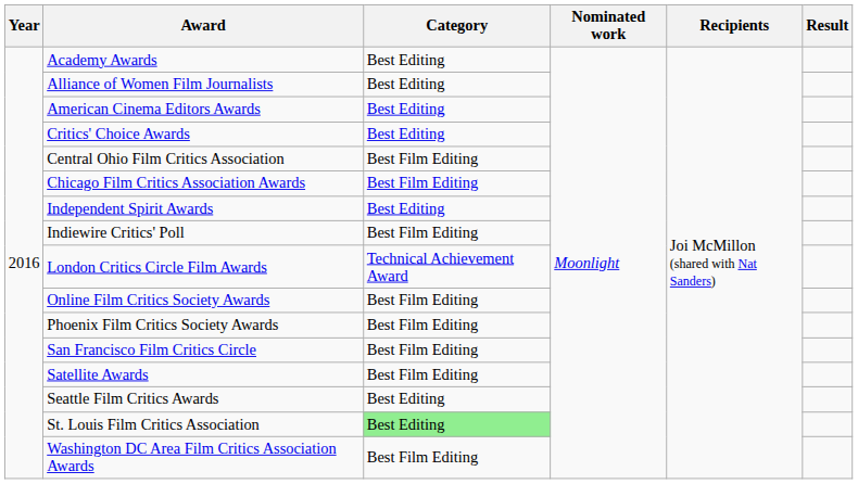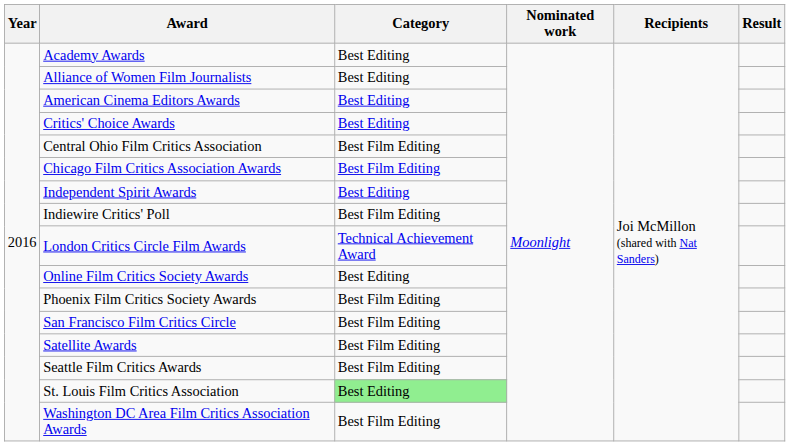 <table class=wikitable>
 <tr>
 <th>Year</th>
 <th>Award</th>
 <th>Category</th>
 <th>Nominated work</th>
 <th>Recipients</th>
 <th>Result</th>
 </tr>
 <tr>
 <td rowspan="16">2016</td>
 <td><a href='#'>Academy Awards</a></td>
 <td>Best Editing</td>
 <td rowspan="16"><em><a href='#'>Moonlight</a></em></td>
 <td rowspan="16">Joi McMillon<br><small>(shared with <a href='#'>Nat Sanders</a>)</small></td>
 <td></td>
 </tr>
 <tr>
 <td><a href='#'>Alliance of Women Film Journalists</a></td>
 <td>Best Editing</td>
 <td></td>
 </tr>
 <tr>
 <td><a href='#'>American Cinema Editors Awards</a></td>
 <td><a href='#'>Best Editing</a></td>
 <td></td>
 </tr>
 <tr>
 <td><a href='#'>Critics' Choice Awards</a></td>
 <td><a href='#'>Best Editing</a></td>
 <td></td>
 </tr>
 <tr>
 <td>Central Ohio Film Critics Association</td>
 <td>Best Film Editing</td>
 <td></td>
 </tr>
 <tr>
 <td><a href='#'>Chicago Film Critics Association Awards</a></td>
 <td><a href='#'>Best Film Editing</a></td>
 <td></td>
 </tr>
 <tr>
 <td><a href='#'>Independent Spirit Awards</a></td>
 <td><a href='#'>Best Editing</a></td>
 <td></td>
 </tr>
 <tr>
 <td>Indiewire Critics' Poll</td>
 <td>Best Film Editing</td>
 <td></td>
 </tr>
 <tr>
 <td><a href='#'>London Critics Circle Film Awards</a></td>
 <td><a href='#'>Technical Achievement Award</a></td>
 <td></td>
 </tr>
 <tr>
 <td><a href='#'>Online Film Critics Society Awards</a></td>
-<td>Best Film Editing</td>
+<td>Best Editing</td>
 <td></td>
 </tr>
 <tr>
 <td>Phoenix Film Critics Society Awards</td>
 <td>Best Film Editing</td>
 <td></td>
 </tr>
 <tr>
 <td><a href='#'>San Francisco Film Critics Circle</a></td>
 <td>Best Film Editing</td>
 <td></td>
 </tr>
 <tr>
 <td><a href='#'>Satellite Awards</a></td>
 <td>Best Film Editing</td>
 <td></td>
 </tr>
 <tr>
 <td>Seattle Film Critics Awards</td>
-<td>Best Editing</td>
+<td>Best Film Editing</td>
 <td></td>
 </tr>
 <tr>
 <td>St. Louis Film Critics Association</td>
 <td style="background: lightgreen;">Best Editing</td>
 <td></td>
 </tr>
 <tr>
 <td><a href='#'>Washington DC Area Film Critics Association Awards</a></td>
 <td>Best Film Editing</td>
 <td></td>
 </tr>
 </table>
